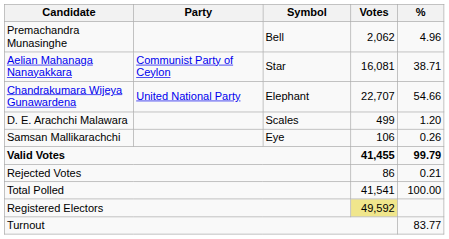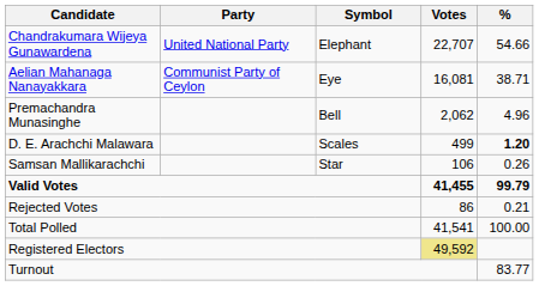 <table class="wikitable" border="1" style="text-align:right;">
 <tr>
 <th align=left width="180">Candidate</th>
 <th align=left width="180">Party</th>
 <th align=left width="120">Symbol</th>
 <th align=left width="60">Votes</th>
 <th align=left width="60">%</th>
 </tr>
 <tr>
+<td align=left><a href='#'>Chandrakumara Wijeya Gunawardena</a></td>
+<td align=left><a href='#'>United National Party</a></td>
+<td align=left>Elephant</td>
+<td>22,707</td>
+<td>54.66</td>
+</tr>
+<tr>
+<td align=left><a href='#'>Aelian Mahanaga Nanayakkara</a></td>
+<td align=left><a href='#'>Communist Party of Ceylon</a></td>
+<td align=left>Eye</td>
+<td>16,081</td>
+<td>38.71</td>
+</tr>
+<tr>
 <td align=left>Premachandra Munasinghe</td>
 <td align=left></td>
 <td align=left>Bell</td>
 <td>2,062</td>
 <td>4.96</td>
 </tr>
 <tr>
-<td align=left><a href='#'>Aelian Mahanaga Nanayakkara</a></td>
-<td align=left><a href='#'>Communist Party of Ceylon</a></td>
-<td align=left>Star</td>
-<td>16,081</td>
-<td>38.71</td>
-</tr>
-<tr>
-<td align=left><a href='#'>Chandrakumara Wijeya Gunawardena</a></td>
-<td align=left><a href='#'>United National Party</a></td>
-<td align=left>Elephant</td>
-<td>22,707</td>
-<td>54.66</td>
-</tr>
-<tr>
 <td align=left>D. E. Arachchi Malawara</td>
 <td align=left></td>
 <td align=left>Scales</td>
 <td>499</td>
-<td>1.20</td>
+<td><strong>1.20</strong></td>
 </tr>
 <tr>
 <td align=left>Samsan Mallikarachchi</td>
 <td align=left></td>
-<td align=left>Eye</td>
+<td align=left>Star</td>
 <td>106</td>
 <td>0.26</td>
 </tr>
 <tr>
 <td align=left colspan=3><strong>Valid Votes</strong></td>
 <td><strong>41,455</strong></td>
 <td><strong>99.79</strong></td>
 </tr>
 <tr>
 <td align=left colspan=3>Rejected Votes</td>
 <td>86</td>
 <td>0.21</td>
 </tr>
 <tr>
 <td align=left colspan=3>Total Polled</td>
 <td>41,541</td>
 <td>100.00</td>
 </tr>
 <tr>
 <td align=left colspan=3>Registered Electors</td>
 <td style="background: khaki;">49,592</td>
 <td></td>
 </tr>
 <tr>
 <td align=left colspan=4>Turnout</td>
 <td>83.77</td>
 </tr>
 </table>
